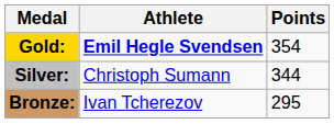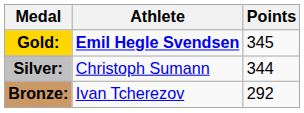 <table class="wikitable">
 <tr>
 <th><strong>Medal</strong></th>
 <th><strong>Athlete</strong></th>
 <th><strong>Points</strong></th>
 </tr>
 <tr>
 <td style="text-align:center;background-color:gold;"><strong>Gold:</strong></td>
 <td> <strong><a href='#'>Emil Hegle Svendsen</a></strong></td>
-<td>354</td>
+<td>345</td>
 </tr>
 <tr>
 <td style="text-align:center;background-color:silver;"><strong>Silver:</strong></td>
 <td> <a href='#'>Christoph Sumann</a></td>
 <td>344</td>
 </tr>
 <tr>
 <td style="text-align:center;background-color:#CC9966;"><strong>Bronze:</strong></td>
 <td> <a href='#'>Ivan Tcherezov</a></td>
-<td>295</td>
+<td>292</td>
 </tr>
 </table>
